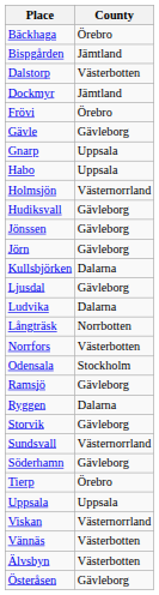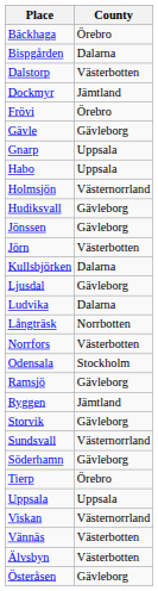 <table class="wikitable sortable" style=" ">
 <tr bgcolor="#dfdfdf">
 <th>Place</th>
 <th>County</th>
 </tr>
 <tr>
 <td><a href='#'>Bäckhaga</a></td>
 <td>Örebro</td>
 </tr>
 <tr>
 <td><a href='#'>Bispgården</a></td>
-<td>Jämtland</td>
+<td>Dalarna</td>
 </tr>
 <tr>
 <td><a href='#'>Dalstorp</a></td>
 <td>Västerbotten</td>
 </tr>
 <tr>
 <td><a href='#'>Dockmyr</a></td>
 <td>Jämtland</td>
 </tr>
 <tr>
 <td><a href='#'>Frövi</a></td>
 <td>Örebro</td>
 </tr>
 <tr>
 <td><a href='#'>Gävle</a></td>
 <td>Gävleborg</td>
 </tr>
 <tr>
 <td><a href='#'>Gnarp</a></td>
 <td>Uppsala</td>
 </tr>
 <tr>
 <td><a href='#'>Habo</a></td>
 <td>Uppsala</td>
 </tr>
 <tr>
 <td><a href='#'>Holmsjön</a></td>
 <td>Västernorrland</td>
 </tr>
 <tr>
 <td><a href='#'>Hudiksvall</a></td>
 <td>Gävleborg</td>
 </tr>
 <tr>
 <td><a href='#'>Jönssen</a></td>
 <td>Gävleborg</td>
 </tr>
 <tr>
 <td><a href='#'>Jörn</a></td>
-<td>Gävleborg</td>
+<td>Västerbotten</td>
 </tr>
 <tr>
 <td><a href='#'>Kullsbjörken</a></td>
 <td>Dalarna</td>
 </tr>
 <tr>
 <td><a href='#'>Ljusdal</a></td>
 <td>Gävleborg</td>
 </tr>
 <tr>
 <td><a href='#'>Ludvika</a></td>
 <td>Dalarna</td>
 </tr>
 <tr>
 <td><a href='#'>Långträsk</a></td>
 <td>Norrbotten</td>
 </tr>
 <tr>
 <td><a href='#'>Norrfors</a></td>
 <td>Västerbotten</td>
 </tr>
 <tr>
 <td><a href='#'>Odensala</a></td>
 <td>Stockholm</td>
 </tr>
 <tr>
 <td><a href='#'>Ramsjö</a></td>
 <td>Gävleborg</td>
 </tr>
 <tr>
 <td><a href='#'>Ryggen</a></td>
-<td>Dalarna</td>
+<td>Jämtland</td>
 </tr>
 <tr>
 <td><a href='#'>Storvik</a></td>
 <td>Gävleborg</td>
 </tr>
 <tr>
 <td><a href='#'>Sundsvall</a></td>
 <td>Västernorrland</td>
 </tr>
 <tr>
 <td><a href='#'>Söderhamn</a></td>
 <td>Gävleborg</td>
 </tr>
 <tr>
 <td><a href='#'>Tierp</a></td>
 <td>Örebro</td>
 </tr>
 <tr>
 <td><a href='#'>Uppsala</a></td>
 <td>Uppsala</td>
 </tr>
 <tr>
 <td><a href='#'>Viskan</a></td>
 <td>Västernorrland</td>
 </tr>
 <tr>
 <td><a href='#'>Vännäs</a></td>
 <td>Västerbotten</td>
 </tr>
 <tr>
 <td><a href='#'>Älvsbyn</a></td>
 <td>Västerbotten</td>
 </tr>
 <tr>
 <td><a href='#'>Österåsen</a></td>
 <td>Gävleborg</td>
 </tr>
 </table>
